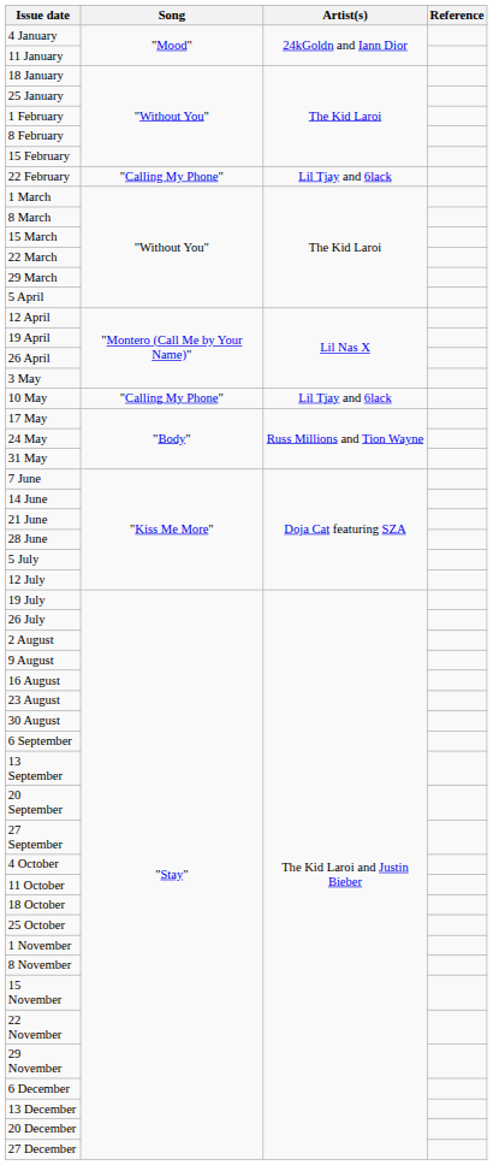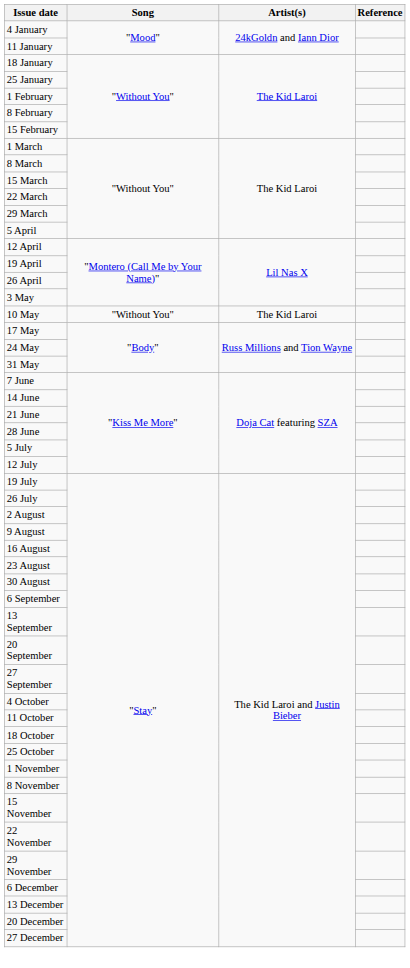 <table class="wikitable">
 <tr>
 <th>Issue date</th>
 <th>Song</th>
 <th>Artist(s)</th>
 <th>Reference</th>
 </tr>
 <tr>
 <td align="left">4 January</td>
 <td align="center" rowspan="2">"<a href='#'>Mood</a>"</td>
 <td align="center" rowspan="2"><a href='#'>24kGoldn</a> and <a href='#'>Iann Dior</a></td>
 <td align="center"></td>
 </tr>
 <tr>
 <td align="left">11 January</td>
 <td align="center"></td>
 </tr>
 <tr>
 <td align="left">18 January</td>
 <td align="center" rowspan="5">"<a href='#'>Without You</a>"</td>
 <td align="center" rowspan="5"><a href='#'>The Kid Laroi</a></td>
 <td align="center"></td>
 </tr>
 <tr>
 <td align="left">25 January</td>
 <td align="center"></td>
 </tr>
 <tr>
 <td align="left">1 February</td>
 <td align="center"></td>
 </tr>
 <tr>
 <td align="left">8 February</td>
 <td align="center"></td>
 </tr>
 <tr>
 <td align="left">15 February</td>
-<td align="center"></td>
-</tr>
-<tr>
-<td align="left">22 February</td>
-<td align="center">"<a href='#'>Calling My Phone</a>"</td>
-<td align="center"><a href='#'>Lil Tjay</a> and <a href='#'>6lack</a></td>
 <td align="center"></td>
 </tr>
 <tr>
 <td align="left">1 March</td>
 <td align="center" rowspan=6>"Without You"</td>
 <td align="center" rowspan=6>The Kid Laroi</td>
 <td align="center"></td>
 </tr>
 <tr>
 <td align="left">8 March</td>
 <td align="center"></td>
 </tr>
 <tr>
 <td align="left">15 March</td>
 <td align="center"></td>
 </tr>
 <tr>
 <td align="left">22 March</td>
 <td align="center"></td>
 </tr>
 <tr>
 <td align="left">29 March</td>
 <td align="center"></td>
 </tr>
 <tr>
 <td align="left">5 April</td>
 <td align="center"></td>
 </tr>
 <tr>
 <td align="left">12 April</td>
 <td align="center" rowspan=4>"<a href='#'>Montero (Call Me by Your Name)</a>"</td>
 <td align="center" rowspan=4><a href='#'>Lil Nas X</a></td>
 <td align="center"></td>
 </tr>
 <tr>
 <td align="left">19 April</td>
 <td align="center"></td>
 </tr>
 <tr>
 <td align="left">26 April</td>
 <td align="center"></td>
 </tr>
 <tr>
 <td align="left">3 May</td>
 <td align="center"></td>
 </tr>
 <tr>
 <td align="left">10 May</td>
-<td align="center">"<a href='#'>Calling My Phone</a>"</td>
-<td align="center"><a href='#'>Lil Tjay</a> and <a href='#'>6lack</a></td>
+<td align="center">"Without You"</td>
+<td align="center">The Kid Laroi</td>
 <td align="center"></td>
 </tr>
 <tr>
 <td align="left">17 May</td>
 <td align="center" rowspan=3>"<a href='#'>Body</a>"</td>
 <td align="center" rowspan=3><a href='#'>Russ Millions</a> and <a href='#'>Tion Wayne</a></td>
 <td align="center"></td>
 </tr>
 <tr>
 <td align="left">24 May</td>
 <td align="center"></td>
 </tr>
 <tr>
 <td align="left">31 May</td>
 <td align="center"></td>
 </tr>
 <tr>
 <td align="left">7 June</td>
 <td align="center" rowspan=6>"<a href='#'>Kiss Me More</a>"</td>
 <td align="center" rowspan=6><a href='#'>Doja Cat</a> featuring <a href='#'>SZA</a></td>
 <td align="center"></td>
 </tr>
 <tr>
 <td align="left">14 June</td>
 <td align="center"></td>
 </tr>
 <tr>
 <td align="left">21 June</td>
 <td align="center"></td>
 </tr>
 <tr>
 <td align="left">28 June</td>
 <td align="center"></td>
 </tr>
 <tr>
 <td align="left">5 July</td>
 <td align="center"></td>
 </tr>
 <tr>
 <td align="left">12 July</td>
 <td align="center"></td>
 </tr>
 <tr>
 <td align="left">19 July</td>
 <td align="center" rowspan=24>"<a href='#'>Stay</a>"</td>
 <td align="center" rowspan=24>The Kid Laroi and <a href='#'>Justin Bieber</a></td>
 <td align="center"></td>
 </tr>
 <tr>
 <td align="left">26 July</td>
 <td align="center"></td>
 </tr>
 <tr>
 <td align="left">2 August</td>
 <td align="center"></td>
 </tr>
 <tr>
 <td align="left">9 August</td>
 <td align="center"></td>
 </tr>
 <tr>
 <td align="left">16 August</td>
 <td align="center"></td>
 </tr>
 <tr>
 <td align="left">23 August</td>
 <td align="center"></td>
 </tr>
 <tr>
 <td align="left">30 August</td>
 <td align="center"></td>
 </tr>
 <tr>
 <td align="left">6 September</td>
 <td align="center"></td>
 </tr>
 <tr>
 <td align="left">13 September</td>
 <td align="center"></td>
 </tr>
 <tr>
 <td align="left">20 September</td>
 <td align="center"></td>
 </tr>
 <tr>
 <td align="left">27 September</td>
 <td align="center"></td>
 </tr>
 <tr>
 <td align="left">4 October</td>
 <td align="center"></td>
 </tr>
 <tr>
 <td align="left">11 October</td>
 <td align="center"></td>
 </tr>
 <tr>
 <td align="left">18 October</td>
 <td align="center"></td>
 </tr>
 <tr>
 <td align="left">25 October</td>
 <td align="center"></td>
 </tr>
 <tr>
 <td align="left">1 November</td>
 <td align="center"></td>
 </tr>
 <tr>
 <td align="left">8 November</td>
 <td align="center"></td>
 </tr>
 <tr>
 <td align="left">15 November</td>
 <td align="center"></td>
 </tr>
 <tr>
 <td align="left">22 November</td>
 <td align="center"></td>
 </tr>
 <tr>
 <td align="left">29 November</td>
 <td align="center"></td>
 </tr>
 <tr>
 <td align="left">6 December</td>
 <td align="center"></td>
 </tr>
 <tr>
 <td align="left">13 December</td>
 <td align="center"></td>
 </tr>
 <tr>
 <td align="left">20 December</td>
 <td align="center"></td>
 </tr>
 <tr>
 <td align="left">27 December</td>
 <td align="center"></td>
 </tr>
 </table>
